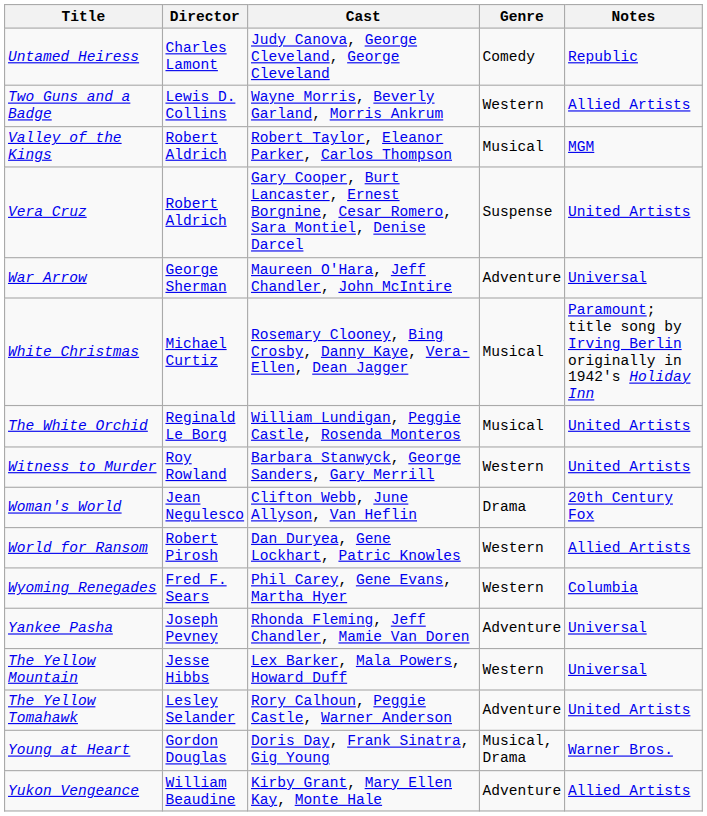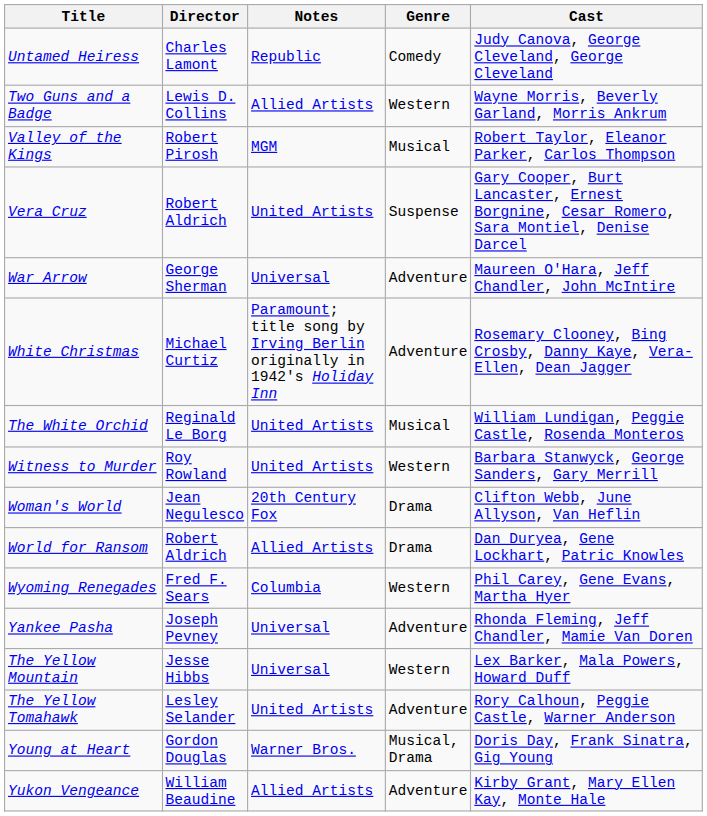 <table class="wikitable sortable" style="width:100%;">
 <tr>
 <th style="width:23%;">Title</th>
 <th style="width:12%;">Director</th>
+<th style="width:20%;">Notes</th>
+<th style="width:11%;">Genre</th>
 <th style="width:34%;">Cast</th>
-<th style="width:11%;">Genre</th>
-<th style="width:20%;">Notes</th>
 </tr>
 <tr>
 <td><em><a href='#'>Untamed Heiress</a></em></td>
 <td><a href='#'>Charles Lamont</a></td>
+<td><a href='#'>Republic</a></td>
+<td>Comedy</td>
 <td><a href='#'>Judy Canova</a>, <a href='#'>George Cleveland</a>, <a href='#'>George Cleveland</a></td>
-<td>Comedy</td>
-<td><a href='#'>Republic</a></td>
 </tr>
 <tr>
 <td><em><a href='#'>Two Guns and a Badge</a></em></td>
 <td><a href='#'>Lewis D. Collins</a></td>
+<td><a href='#'>Allied Artists</a></td>
+<td>Western</td>
 <td><a href='#'>Wayne Morris</a>, <a href='#'>Beverly Garland</a>, <a href='#'>Morris Ankrum</a></td>
-<td>Western</td>
-<td><a href='#'>Allied Artists</a></td>
 </tr>
 <tr>
 <td><em><a href='#'>Valley of the Kings</a></em></td>
-<td><a href='#'>Robert Aldrich</a></td>
+<td><a href='#'>Robert Pirosh</a></td>
+<td><a href='#'>MGM</a></td>
+<td>Musical</td>
 <td><a href='#'>Robert Taylor</a>, <a href='#'>Eleanor Parker</a>, <a href='#'>Carlos Thompson</a></td>
-<td>Musical</td>
-<td><a href='#'>MGM</a></td>
 </tr>
 <tr>
 <td><em><a href='#'>Vera Cruz</a></em></td>
 <td><a href='#'>Robert Aldrich</a></td>
+<td><a href='#'>United Artists</a></td>
+<td>Suspense</td>
 <td><a href='#'>Gary Cooper</a>, <a href='#'>Burt Lancaster</a>, <a href='#'>Ernest Borgnine</a>, <a href='#'>Cesar Romero</a>, <a href='#'>Sara Montiel</a>, <a href='#'>Denise Darcel</a></td>
-<td>Suspense</td>
-<td><a href='#'>United Artists</a></td>
 </tr>
 <tr>
 <td><em><a href='#'>War Arrow</a></em></td>
 <td><a href='#'>George Sherman</a></td>
+<td><a href='#'>Universal</a></td>
+<td>Adventure</td>
 <td><a href='#'>Maureen O'Hara</a>, <a href='#'>Jeff Chandler</a>, <a href='#'>John McIntire</a></td>
-<td>Adventure</td>
-<td><a href='#'>Universal</a></td>
 </tr>
 <tr>
 <td><em><a href='#'>White Christmas</a></em></td>
 <td><a href='#'>Michael Curtiz</a></td>
+<td><a href='#'>Paramount</a>; title song by <a href='#'>Irving Berlin</a> originally in 1942's <em><a href='#'>Holiday Inn</a></em></td>
+<td>Adventure</td>
 <td><a href='#'>Rosemary Clooney</a>, <a href='#'>Bing Crosby</a>, <a href='#'>Danny Kaye</a>, <a href='#'>Vera-Ellen</a>, <a href='#'>Dean Jagger</a></td>
-<td>Musical</td>
-<td><a href='#'>Paramount</a>; title song by <a href='#'>Irving Berlin</a> originally in 1942's <em><a href='#'>Holiday Inn</a></em></td>
 </tr>
 <tr>
 <td><em><a href='#'>The White Orchid</a></em></td>
 <td><a href='#'>Reginald Le Borg</a></td>
+<td><a href='#'>United Artists</a></td>
+<td>Musical</td>
 <td><a href='#'>William Lundigan</a>, <a href='#'>Peggie Castle</a>, <a href='#'>Rosenda Monteros</a></td>
-<td>Musical</td>
-<td><a href='#'>United Artists</a></td>
 </tr>
 <tr>
 <td><em><a href='#'>Witness to Murder</a></em></td>
 <td><a href='#'>Roy Rowland</a></td>
+<td><a href='#'>United Artists</a></td>
+<td>Western</td>
 <td><a href='#'>Barbara Stanwyck</a>, <a href='#'>George Sanders</a>, <a href='#'>Gary Merrill</a></td>
-<td>Western</td>
-<td><a href='#'>United Artists</a></td>
 </tr>
 <tr>
 <td><em><a href='#'>Woman's World</a></em></td>
 <td><a href='#'>Jean Negulesco</a></td>
+<td><a href='#'>20th Century Fox</a></td>
+<td>Drama</td>
 <td><a href='#'>Clifton Webb</a>, <a href='#'>June Allyson</a>, <a href='#'>Van Heflin</a></td>
-<td>Drama</td>
-<td><a href='#'>20th Century Fox</a></td>
 </tr>
 <tr>
 <td><em><a href='#'>World for Ransom</a></em></td>
-<td><a href='#'>Robert Pirosh</a></td>
+<td><a href='#'>Robert Aldrich</a></td>
+<td><a href='#'>Allied Artists</a></td>
+<td>Drama</td>
 <td><a href='#'>Dan Duryea</a>, <a href='#'>Gene Lockhart</a>, <a href='#'>Patric Knowles</a></td>
-<td>Western</td>
-<td><a href='#'>Allied Artists</a></td>
 </tr>
 <tr>
 <td><em><a href='#'>Wyoming Renegades</a></em></td>
 <td><a href='#'>Fred F. Sears</a></td>
+<td><a href='#'>Columbia</a></td>
+<td>Western</td>
 <td><a href='#'>Phil Carey</a>, <a href='#'>Gene Evans</a>, <a href='#'>Martha Hyer</a></td>
-<td>Western</td>
-<td><a href='#'>Columbia</a></td>
 </tr>
 <tr>
 <td><em><a href='#'>Yankee Pasha</a></em></td>
 <td><a href='#'>Joseph Pevney</a></td>
+<td><a href='#'>Universal</a></td>
+<td>Adventure</td>
 <td><a href='#'>Rhonda Fleming</a>, <a href='#'>Jeff Chandler</a>, <a href='#'>Mamie Van Doren</a></td>
-<td>Adventure</td>
-<td><a href='#'>Universal</a></td>
 </tr>
 <tr>
 <td><em><a href='#'>The Yellow Mountain</a></em></td>
 <td><a href='#'>Jesse Hibbs</a></td>
+<td><a href='#'>Universal</a></td>
+<td>Western</td>
 <td><a href='#'>Lex Barker</a>, <a href='#'>Mala Powers</a>, <a href='#'>Howard Duff</a></td>
-<td>Western</td>
-<td><a href='#'>Universal</a></td>
 </tr>
 <tr>
 <td><em><a href='#'>The Yellow Tomahawk</a></em></td>
 <td><a href='#'>Lesley Selander</a></td>
+<td><a href='#'>United Artists</a></td>
+<td>Adventure</td>
 <td><a href='#'>Rory Calhoun</a>, <a href='#'>Peggie Castle</a>, <a href='#'>Warner Anderson</a></td>
-<td>Adventure</td>
-<td><a href='#'>United Artists</a></td>
 </tr>
 <tr>
 <td><em><a href='#'>Young at Heart</a></em></td>
 <td><a href='#'>Gordon Douglas</a></td>
+<td><a href='#'>Warner Bros.</a></td>
+<td>Musical, Drama</td>
 <td><a href='#'>Doris Day</a>, <a href='#'>Frank Sinatra</a>, <a href='#'>Gig Young</a></td>
-<td>Musical, Drama</td>
-<td><a href='#'>Warner Bros.</a></td>
 </tr>
 <tr>
 <td><em><a href='#'>Yukon Vengeance</a></em></td>
 <td><a href='#'>William Beaudine</a></td>
+<td><a href='#'>Allied Artists</a></td>
+<td>Adventure</td>
 <td><a href='#'>Kirby Grant</a>, <a href='#'>Mary Ellen Kay</a>, <a href='#'>Monte Hale</a></td>
-<td>Adventure</td>
-<td><a href='#'>Allied Artists</a></td>
 </tr>
 </table>
